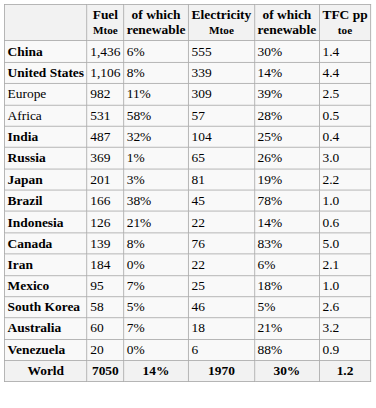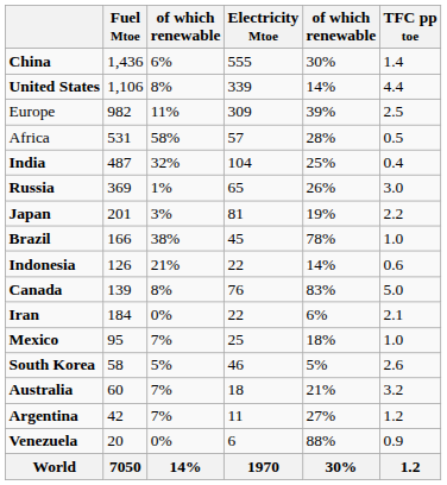 <table class="wikitable sortable">
 <tr>
 <th></th>
 <th>Fuel<br><small>Mtoe</small></th>
 <th>of which<br>renewable</th>
 <th>Electricity<br><small>Mtoe</small></th>
 <th>of which<br>renewable</th>
 <th>TFC pp<br><small>toe</small></th>
 </tr>
 <tr>
 <td><strong>China</strong></td>
 <td>1,436</td>
 <td>6%</td>
 <td>555</td>
 <td>30%</td>
 <td>1.4</td>
 </tr>
 <tr>
 <td><strong>United States</strong></td>
 <td>1,106</td>
 <td>8%</td>
 <td>339</td>
 <td>14%</td>
 <td>4.4</td>
 </tr>
 <tr>
 <td>Europe</td>
 <td>982</td>
 <td>11%</td>
 <td>309</td>
 <td>39%</td>
 <td>2.5</td>
 </tr>
 <tr>
 <td>Africa</td>
 <td>531</td>
 <td>58%</td>
 <td>57</td>
 <td>28%</td>
 <td>0.5</td>
 </tr>
 <tr>
 <td><strong>India</strong></td>
 <td>487</td>
 <td>32%</td>
 <td>104</td>
 <td>25%</td>
 <td>0.4</td>
 </tr>
 <tr>
 <td><strong>Russia</strong></td>
 <td>369</td>
 <td>1%</td>
 <td>65</td>
 <td>26%</td>
 <td>3.0</td>
 </tr>
 <tr>
 <td><strong>Japan</strong></td>
 <td>201</td>
 <td>3%</td>
 <td>81</td>
 <td>19%</td>
 <td>2.2</td>
 </tr>
 <tr>
 <td><strong>Brazil</strong></td>
 <td>166</td>
 <td>38%</td>
 <td>45</td>
 <td>78%</td>
 <td>1.0</td>
 </tr>
 <tr>
 <td><strong>Indonesia</strong></td>
 <td>126</td>
 <td>21%</td>
 <td>22</td>
 <td>14%</td>
 <td>0.6</td>
 </tr>
 <tr>
 <td><strong>Canada</strong></td>
 <td>139</td>
 <td>8%</td>
 <td>76</td>
 <td>83%</td>
 <td>5.0</td>
 </tr>
 <tr>
 <td><strong>Iran</strong></td>
 <td>184</td>
 <td>0%</td>
 <td>22</td>
 <td>6%</td>
 <td>2.1</td>
 </tr>
 <tr>
 <td><strong>Mexico</strong></td>
 <td>95</td>
 <td>7%</td>
 <td>25</td>
 <td>18%</td>
 <td>1.0</td>
 </tr>
 <tr>
 <td><strong>South Korea</strong></td>
 <td>58</td>
 <td>5%</td>
 <td>46</td>
 <td>5%</td>
 <td>2.6</td>
 </tr>
 <tr>
 <td><strong>Australia</strong></td>
 <td>60</td>
 <td>7%</td>
 <td>18</td>
 <td>21%</td>
 <td>3.2</td>
 </tr>
 <tr>
+<td><strong>Argentina</strong></td>
+<td>42</td>
+<td>7%</td>
+<td>11</td>
+<td>27%</td>
+<td>1.2</td>
+</tr>
+<tr>
 <td><strong>Venezuela</strong></td>
 <td>20</td>
 <td>0%</td>
 <td>6</td>
 <td>88%</td>
 <td>0.9</td>
 </tr>
 <tr>
 <th>World</th>
 <th>7050</th>
 <th>14%</th>
 <th>1970</th>
 <th>30%</th>
 <th>1.2</th>
 </tr>
 </table>
